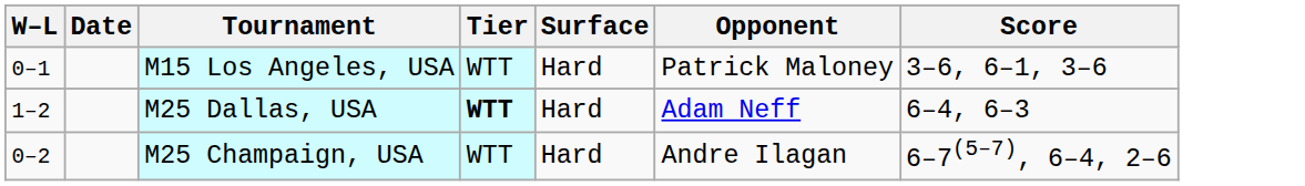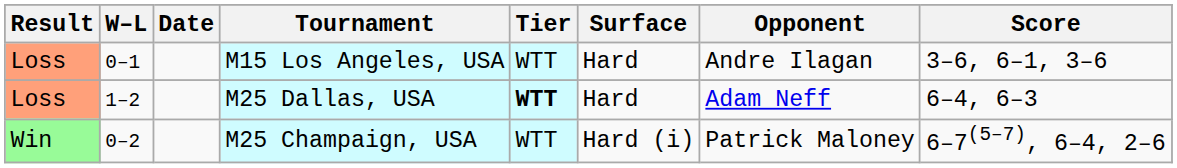 <table class="sortable wikitable">
 <tr>
+<th>Result</th>
 <th class="unsortable">W–L</th>
 <th>Date</th>
 <th>Tournament</th>
 <th>Tier</th>
 <th>Surface</th>
 <th>Opponent</th>
 <th class="unsortable">Score</th>
 </tr>
 <tr>
+<td bgcolor=FFA07A>Loss</td>
 <td><small>0–1</small></td>
 <td></td>
 <td style="background:#cffcff;">M15 Los Angeles, USA</td>
 <td style="background:#cffcff;">WTT</td>
 <td>Hard</td>
-<td> Patrick Maloney</td>
+<td> Andre Ilagan</td>
 <td>3–6, 6–1, 3–6</td>
 </tr>
 <tr>
+<td bgcolor=FFA07A>Loss</td>
 <td><small>1–2</small></td>
 <td></td>
 <td style="background:#cffcff;">M25 Dallas, USA</td>
 <td style="background:#cffcff;"><strong>WTT</strong></td>
 <td>Hard</td>
 <td> <a href='#'>Adam Neff</a></td>
 <td>6–4, 6–3</td>
 </tr>
 <tr>
+<td bgcolor=98FB98>Win</td>
 <td><small>0–2</small></td>
 <td></td>
 <td style="background:#cffcff;">M25 Champaign, USA</td>
 <td style="background:#cffcff;">WTT</td>
-<td>Hard</td>
-<td> Andre Ilagan</td>
+<td>Hard (i)</td>
+<td> Patrick Maloney</td>
 <td>6–7<sup>(5–7)</sup>, 6–4, 2–6</td>
 </tr>
 </table>
